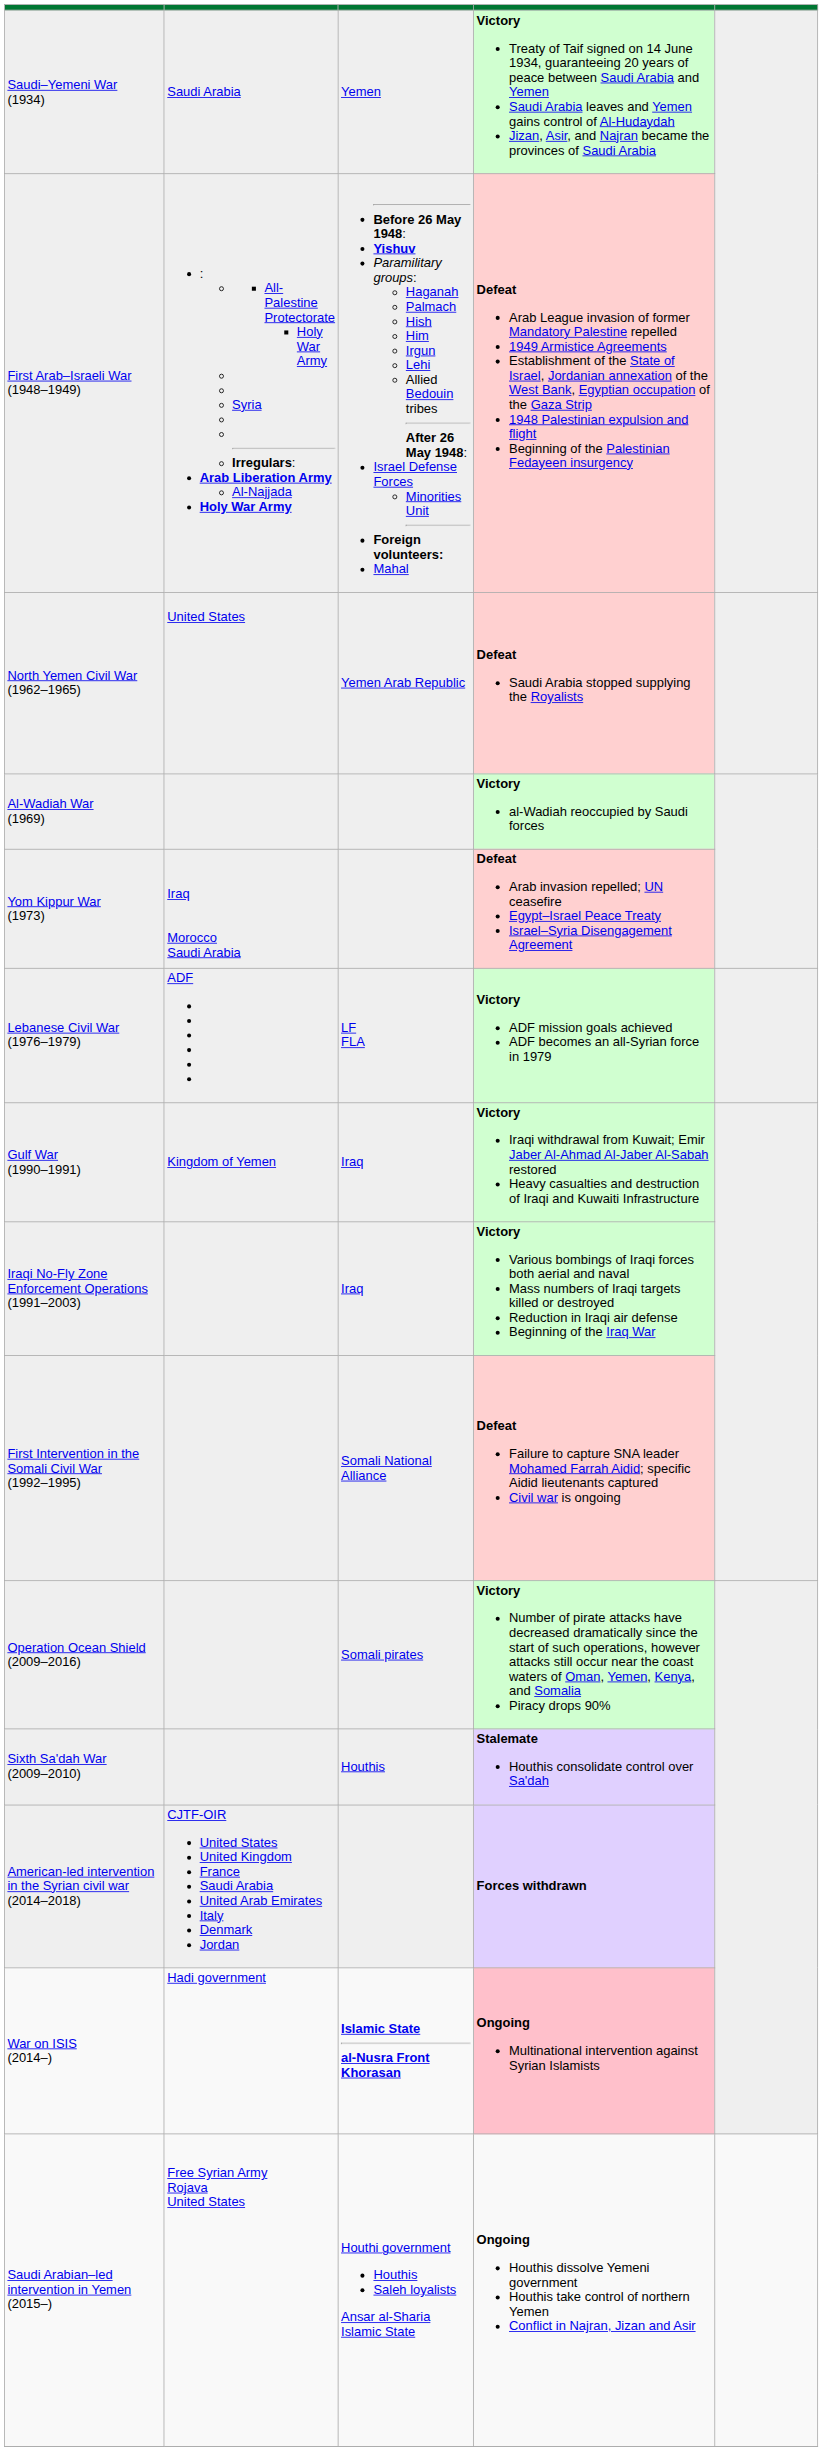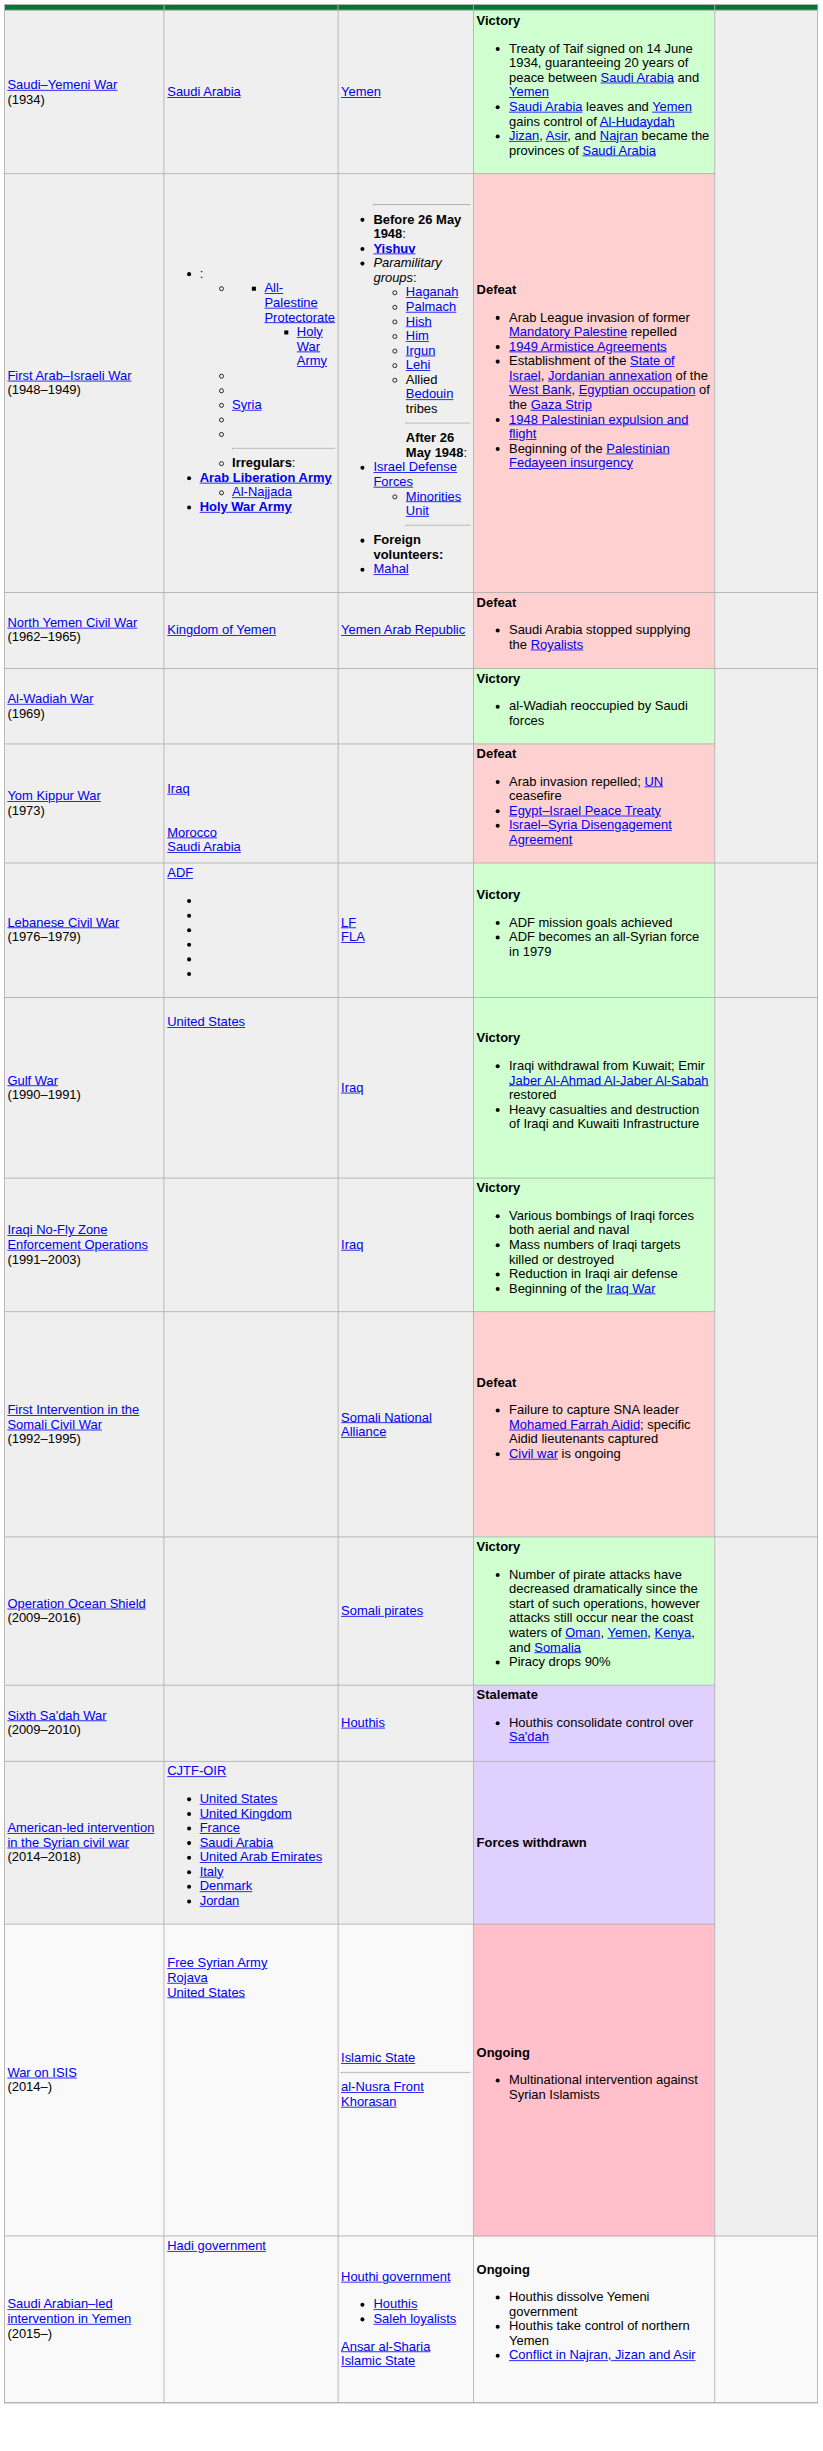 <table class="wikitable">
 <tr>
 <th style="background:#007733" width="190"></th>
 <th style="background:#007733" width="160"></th>
 <th style="background:#007733" width="160"></th>
 <th style="background:#007733" width="290"></th>
 <th style="background:#007733" width="120"></th>
 </tr>
 <tr>
 <td style="background:#efefef"><a href='#'>Saudi–Yemeni War</a><br>(1934)</td>
 <td style="background:#efefef"> <a href='#'>Saudi Arabia</a></td>
 <td style="background:#efefef"> <a href='#'>Yemen</a></td>
 <td style="background:#D0FFD0"><strong>Victory</strong><br><ul><li>Treaty of Taif signed on 14 June 1934, guaranteeing 20 years of peace between <a href='#'>Saudi Arabia</a> and <a href='#'>Yemen</a></li><li><a href='#'>Saudi Arabia</a> leaves and <a href='#'>Yemen</a> gains control of <a href='#'>Al-Hudaydah</a></li><li><a href='#'>Jizan</a>, <a href='#'>Asir</a>, and <a href='#'>Najran</a> became the provinces of <a href='#'>Saudi Arabia</a></li></ul></td>
 <td rowspan="2" style="background:#efefef"></td>
 </tr>
 <tr>
 <td style="background:#efefef"><a href='#'>First Arab–Israeli War</a><br>(1948–1949)</td>
 <td style="background:#efefef"><br><ul><li><strong></strong>:<ul><li><ul><li> <a href='#'>All-Palestine Protectorate</a><ul><li> <a href='#'>Holy War Army</a></li></ul></li></ul></li><li></li><li></li><li> <a href='#'>Syria</a></li><li></li><li></li><li><hr><strong>Irregulars</strong>:</li></ul></li><li> <strong><a href='#'>Arab Liberation Army</a></strong><ul><li> <a href='#'>Al-Najjada</a></li></ul></li><li> <strong><a href='#'>Holy War Army</a></strong></li></ul></td>
 <td style="background:#efefef"><br><ul><li><strong></strong><hr><strong>Before 26 May 1948</strong>:</li><li> <strong><a href='#'>Yishuv</a></strong></li><li><em>Paramilitary groups</em>:<ul><li> <a href='#'>Haganah</a></li><li> <a href='#'>Palmach</a></li><li> <a href='#'>Hish</a></li><li> <a href='#'>Him</a></li><li> <a href='#'>Irgun</a></li><li> <a href='#'>Lehi</a></li><li>Allied <a href='#'>Bedouin</a> tribes<hr><strong>After 26 May 1948</strong>:</li></ul></li><li>  <a href='#'>Israel Defense Forces</a><ul><li> <a href='#'>Minorities Unit</a><hr></li></ul></li><li><strong>Foreign volunteers:</strong></li><li><a href='#'>Mahal</a></li></ul></td>
 <td style="background:#FFD0D0"><strong>Defeat</strong><br><ul><li>Arab League invasion of former <a href='#'>Mandatory Palestine</a> repelled</li><li><a href='#'>1949 Armistice Agreements</a></li><li>Establishment of the <a href='#'>State of Israel</a>, <a href='#'>Jordanian annexation</a> of the <a href='#'>West Bank</a>, <a href='#'>Egyptian occupation</a> of the <a href='#'>Gaza Strip</a></li><li><a href='#'>1948 Palestinian expulsion and flight</a></li><li>Beginning of the <a href='#'>Palestinian Fedayeen insurgency</a></li></ul></td>
 </tr>
 <tr>
 <td style="background:#efefef"><a href='#'>North Yemen Civil War</a><br>(1962–1965)</td>
-<td style="background:#efefef"><br> <a href='#'>United States</a><br><br><br><br><br><br><br><br><br><br><br></td>
+<td style="background:#efefef"> <a href='#'>Kingdom of Yemen</a><br></td>
 <td style="background:#efefef"> <a href='#'>Yemen Arab Republic</a><br></td>
 <td style="background:#FFD0D0"><strong>Defeat</strong><br><ul><li>Saudi Arabia stopped supplying the <a href='#'>Royalists</a></li></ul></td>
 <td style="background:#efefef" rowspan=1></td>
 </tr>
 <tr>
 <td style="background:#efefef"><a href='#'>Al-Wadiah War</a><br>(1969)</td>
 <td style="background:#efefef"><br></td>
 <td style="background:#efefef"></td>
 <td style="background:#D0FFD0"><strong>Victory</strong><br><ul><li>al-Wadiah reoccupied by Saudi forces</li></ul></td>
 <td style="background:#efefef" rowspan=2></td>
 </tr>
 <tr>
 <td style="background:#efefef"><a href='#'>Yom Kippur War</a><br>(1973)</td>
 <td style="background:#efefef"><br><br> <a href='#'>Iraq</a><br><br><br> <a href='#'>Morocco</a><br> <a href='#'>Saudi Arabia</a><br></td>
 <td style="background:#efefef"></td>
 <td style="background:#FFD0D0"><strong>Defeat</strong><br><ul><li>Arab invasion repelled; <a href='#'>UN</a> ceasefire</li><li><a href='#'>Egypt–Israel Peace Treaty</a></li><li><a href='#'>Israel–Syria Disengagement Agreement</a></li></ul></td>
 </tr>
 <tr>
 <td style="background:#efefef"><a href='#'>Lebanese Civil War</a><br>(1976–1979)</td>
 <td style="background:#efefef"> <a href='#'>ADF</a><br><ul><li></li><li></li><li></li><li></li><li></li><li></li></ul></td>
 <td style="background:#efefef"> <a href='#'>LF</a><br> <a href='#'>FLA</a></td>
 <td style="background:#D0FFD0"><strong>Victory</strong><br><ul><li>ADF mission goals achieved</li><li>ADF becomes an all-Syrian force in 1979</li></ul></td>
 <td style="background:#efefef"></td>
 </tr>
 <tr>
 <td style="background:#efefef"><a href='#'>Gulf War</a><br>(1990–1991)</td>
-<td style="background:#efefef"> <a href='#'>Kingdom of Yemen</a><br></td>
+<td style="background:#efefef"><br> <a href='#'>United States</a><br><br><br><br><br><br><br><br><br><br><br></td>
 <td style="background:#efefef"> <a href='#'>Iraq</a></td>
 <td style="background:#D0FFD0"><strong>Victory</strong><br><ul><li>Iraqi withdrawal from Kuwait; Emir <a href='#'>Jaber Al-Ahmad Al-Jaber Al-Sabah</a> restored</li><li>Heavy casualties and destruction of Iraqi and Kuwaiti Infrastructure</li></ul></td>
 <td style="background:#efefef" rowspan="3"></td>
 </tr>
 <tr>
 <td style="background:#efefef"><a href='#'>Iraqi No-Fly Zone Enforcement Operations</a><br>(1991–2003)</td>
 <td style="background:#efefef"><br><br><br><br><br><br><br><br></td>
 <td style="background:#efefef"> <a href='#'>Iraq</a></td>
 <td style="background:#D0FFD0"><strong>Victory</strong><br><ul><li>Various bombings of Iraqi forces both aerial and naval</li><li>Mass numbers of Iraqi targets killed or destroyed</li><li>Reduction in Iraqi air defense</li><li>Beginning of the <a href='#'>Iraq War</a></li></ul></td>
 </tr>
 <tr>
 <td style="background:#efefef"><a href='#'>First Intervention in the Somali Civil War</a><br>(1992–1995)</td>
 <td style="background:#efefef"><br><br><br><br><br><br><br><br><br><br><br><br><br><br><br></td>
 <td style="background:#efefef"> <a href='#'>Somali National Alliance</a></td>
 <td style="background:#FFD0D0"><strong>Defeat</strong><br><ul><li>Failure to capture SNA leader <a href='#'>Mohamed Farrah Aidid</a>; specific Aidid lieutenants captured</li><li><a href='#'>Civil war</a> is ongoing</li></ul></td>
 </tr>
 <tr>
 <td style="background:#efefef"><a href='#'>Operation Ocean Shield</a><br>(2009–2016)</td>
 <td style="background:#efefef"><br><br><br><br></td>
 <td style="background:#efefef"> <a href='#'>Somali pirates</a></td>
 <td style="background:#D0FFD0"><strong>Victory</strong><br><ul><li>Number of pirate attacks have decreased dramatically since the start of such operations, however attacks still occur near the coast waters of <a href='#'>Oman</a>, <a href='#'>Yemen</a>, <a href='#'>Kenya</a>, and <a href='#'>Somalia</a></li><li>Piracy drops 90%</li></ul></td>
 <td rowspan="4" style="background:#efefef"></td>
 </tr>
 <tr>
 <td style="background:#efefef"><a href='#'>Sixth Sa'dah War</a><br>(2009–2010)</td>
 <td style="background:#efefef"><br><br><br></td>
 <td style="background:#efefef"> <a href='#'>Houthis</a></td>
 <td style="background:#E0D0FF"><strong>Stalemate</strong><br><ul><li>Houthis consolidate control over <a href='#'>Sa'dah</a></li></ul></td>
 </tr>
 <tr>
 <td style="background:#efefef"><a href='#'>American-led intervention in the Syrian civil war</a><br>(2014–2018)</td>
 <td style="background:#efefef"><a href='#'>CJTF-OIR</a><br><ul><li><a href='#'>United States</a></li><li><a href='#'>United Kingdom</a></li><li><a href='#'>France</a></li><li><a href='#'>Saudi Arabia</a></li><li><a href='#'>United Arab Emirates</a></li><li><a href='#'>Italy</a></li><li><a href='#'>Denmark</a></li><li><a href='#'>Jordan</a></li></ul></td>
 <td style="background:#efefef"></td>
 <td style="background:#E0D0FF"><strong>Forces withdrawn</strong></td>
 </tr>
 <tr>
 <td><a href='#'>War on ISIS</a><br>(2014–)</td>
-<td> <a href='#'>Hadi government</a><br><br><br><br><br><br><br><br><br><br><br></td>
-<td><strong> <a href='#'>Islamic State</a><hr> <a href='#'>al-Nusra Front</a><br> <a href='#'>Khorasan</a></strong></td>
+<td><br><br> <a href='#'>Free Syrian Army</a><br> <a href='#'>Rojava</a><br> <a href='#'>United States</a><br><br><br><br><br><br><br><br><br><br><br><br><br><br><br><br> <br>  </td>
+<td> <a href='#'>Islamic State</a><hr> <a href='#'>al-Nusra Front</a><br> <a href='#'>Khorasan</a></td>
 <td style="background: pink;"><strong>Ongoing</strong><br><ul><li>Multinational intervention against Syrian Islamists</li></ul></td>
 </tr>
 <tr>
 <td><a href='#'>Saudi Arabian–led intervention in Yemen</a><br>(2015–)</td>
-<td><br><br> <a href='#'>Free Syrian Army</a><br> <a href='#'>Rojava</a><br> <a href='#'>United States</a><br><br><br><br><br><br><br><br><br><br><br><br><br><br><br><br> <br>  </td>
+<td> <a href='#'>Hadi government</a><br><br><br><br><br><br><br><br><br><br><br></td>
 <td> <a href='#'>Houthi government</a><br><ul><li> <a href='#'>Houthis</a></li><li> <a href='#'>Saleh loyalists</a></li></ul> <a href='#'>Ansar al-Sharia</a> <a href='#'>Islamic State</a></td>
 <td><strong>Ongoing</strong><br><ul><li>Houthis dissolve Yemeni government</li><li>Houthis take control of northern Yemen</li><li><a href='#'>Conflict in Najran, Jizan and Asir</a></li></ul></td>
 <td rowspan=1></td>
 </tr>
 <tr>
 </tr>
 </table>
